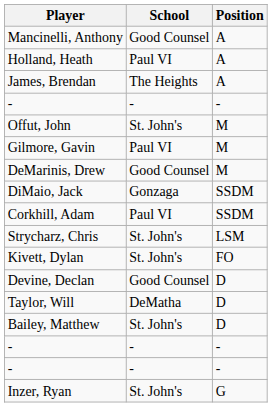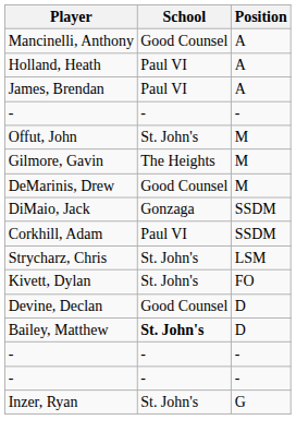 <table class="wikitable sortable">
 <tr>
 <th>Player</th>
 <th>School</th>
 <th>Position</th>
 </tr>
 <tr>
 <td>Mancinelli, Anthony</td>
 <td>Good Counsel</td>
 <td>A</td>
 </tr>
 <tr>
 <td>Holland, Heath</td>
 <td>Paul VI</td>
 <td>A</td>
 </tr>
 <tr>
 <td>James, Brendan</td>
-<td>The Heights</td>
+<td>Paul VI</td>
 <td>A</td>
 </tr>
 <tr>
 <td>-</td>
 <td>-</td>
 <td>-</td>
 </tr>
 <tr>
 <td>Offut, John</td>
 <td>St. John's</td>
 <td>M</td>
 </tr>
 <tr>
 <td>Gilmore, Gavin</td>
-<td>Paul VI</td>
+<td>The Heights</td>
 <td>M</td>
 </tr>
 <tr>
 <td>DeMarinis, Drew</td>
 <td>Good Counsel</td>
 <td>M</td>
 </tr>
 <tr>
 <td>DiMaio, Jack</td>
 <td>Gonzaga</td>
 <td>SSDM</td>
 </tr>
 <tr>
 <td>Corkhill, Adam</td>
 <td>Paul VI</td>
 <td>SSDM</td>
 </tr>
 <tr>
 <td>Strycharz, Chris</td>
 <td>St. John's</td>
 <td>LSM</td>
 </tr>
 <tr>
 <td>Kivett, Dylan</td>
 <td>St. John's</td>
 <td>FO</td>
 </tr>
 <tr>
 <td>Devine, Declan</td>
 <td>Good Counsel</td>
 <td>D</td>
 </tr>
 <tr>
-<td>Taylor, Will</td>
-<td>DeMatha</td>
-<td>D</td>
-</tr>
-<tr>
 <td>Bailey, Matthew</td>
-<td>St. John's</td>
+<td><strong>St. John's</strong></td>
 <td>D</td>
 </tr>
 <tr>
 <td>-</td>
 <td>-</td>
 <td>-</td>
 </tr>
 <tr>
 <td>-</td>
 <td>-</td>
 <td>-</td>
 </tr>
 <tr>
 <td>Inzer, Ryan</td>
 <td>St. John's</td>
 <td>G</td>
 </tr>
 </table>
